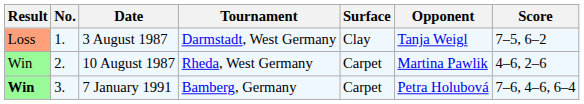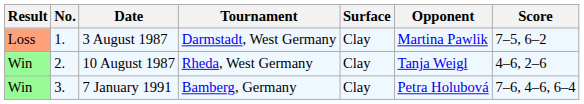 <table class="wikitable" style="font-size:97%">
 <tr>
 <th>Result</th>
 <th>No.</th>
 <th>Date</th>
 <th>Tournament</th>
 <th>Surface</th>
 <th>Opponent</th>
 <th>Score</th>
 </tr>
 <tr style="background:#f0f8ff;">
 <td style="background:#ffa07a;">Loss</td>
 <td>1.</td>
 <td>3 August 1987</td>
 <td><a href='#'>Darmstadt</a>, West Germany</td>
 <td>Clay</td>
-<td> <a href='#'>Tanja Weigl</a></td>
+<td> <a href='#'>Martina Pawlik</a></td>
 <td>7–5, 6–2</td>
 </tr>
 <tr style="background:#f0f8ff;">
 <td style="background:#98fb98;">Win</td>
 <td>2.</td>
 <td>10 August 1987</td>
 <td><a href='#'>Rheda</a>, West Germany</td>
-<td>Carpet</td>
-<td> <a href='#'>Martina Pawlik</a></td>
+<td>Clay</td>
+<td> <a href='#'>Tanja Weigl</a></td>
 <td>4–6, 2–6</td>
 </tr>
 <tr style="background:#f0f8ff;">
-<td style="background:#98fb98;"><strong>Win</strong></td>
+<td style="background:#98fb98;">Win</td>
 <td>3.</td>
 <td>7 January 1991</td>
 <td><a href='#'>Bamberg</a>, Germany</td>
-<td>Carpet</td>
+<td>Clay</td>
 <td> <a href='#'>Petra Holubová</a></td>
 <td>7–6, 4–6, 6–4</td>
 </tr>
 </table>
